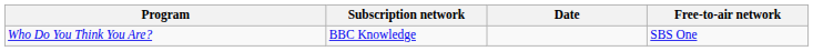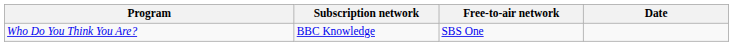 <table class="wikitable sortable" width="100%" style="font-size:87%;">
 <tr bgcolor="#efefef">
 <th width=40%>Program</th>
 <th width=20%>Subscription network</th>
+<th width=20%>Free-to-air network</th>
 <th width=20%>Date</th>
-<th width=20%>Free-to-air network</th>
 </tr>
 <tr>
 <td><em><a href='#'>Who Do You Think You Are?</a></em></td>
 <td><a href='#'>BBC Knowledge</a></td>
+<td><a href='#'>SBS One</a></td>
 <td></td>
-<td><a href='#'>SBS One</a></td>
 </tr>
 </table>
